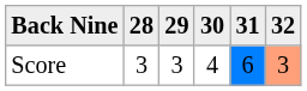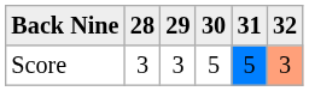 <table cellpadding="3" cellspacing="0" border="1" style="font-size: 95%; border: #aaa solid 1px; border-collapse: collapse;">
 <tr style="background:#eeeeee;">
 <th align="left">Back Nine</th>
 <th>28</th>
 <th>29</th>
 <th>30</th>
 <th>31</th>
 <th>32</th>
 </tr>
 <tr>
 <td>Score</td>
 <td align="center">3</td>
 <td align="center">3</td>
-<td align="center">4</td>
-<td align="center" style="background:#007FFF;">6</td>
+<td align="center">5</td>
+<td align="center" style="background:#007FFF;">5</td>
 <td align="center" style="background: lightsalmon;">3</td>
 </tr>
 </table>
